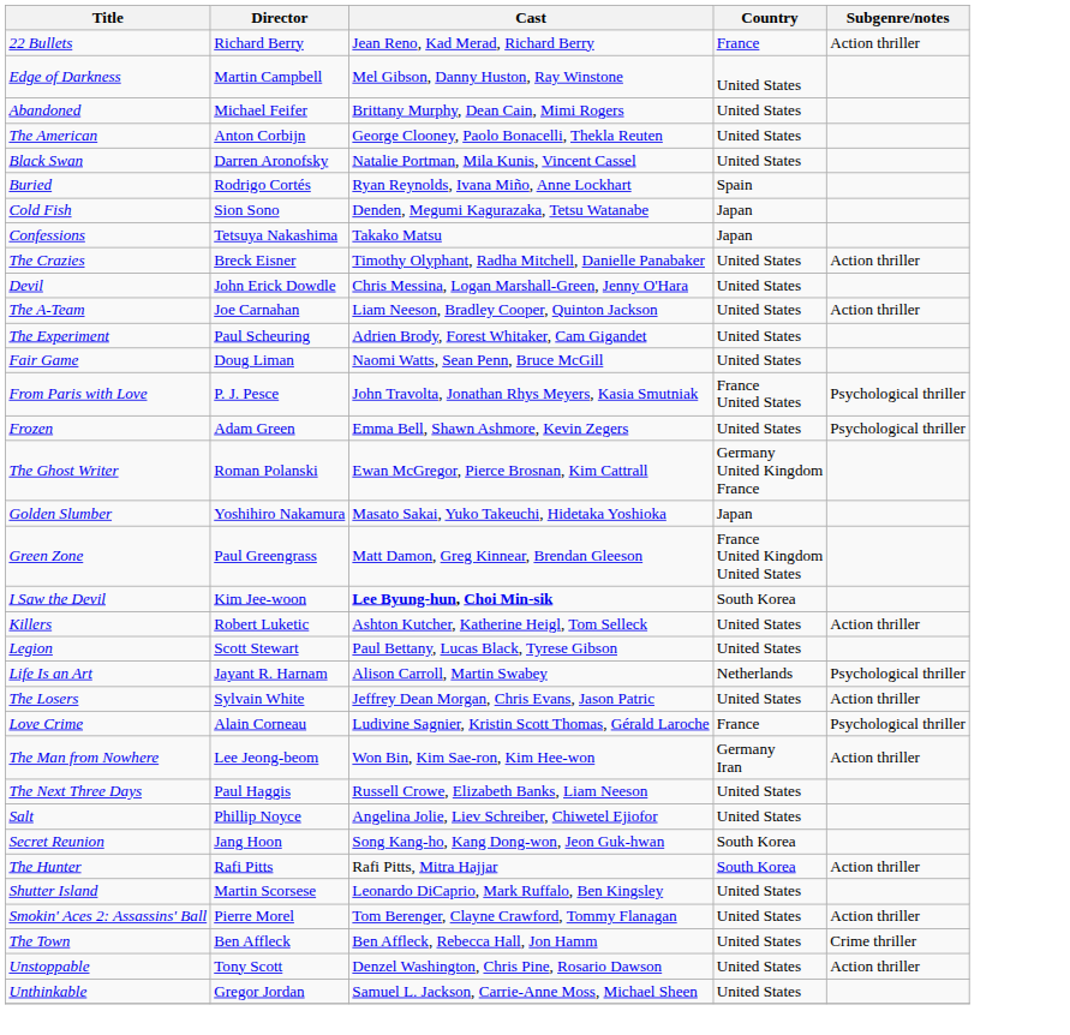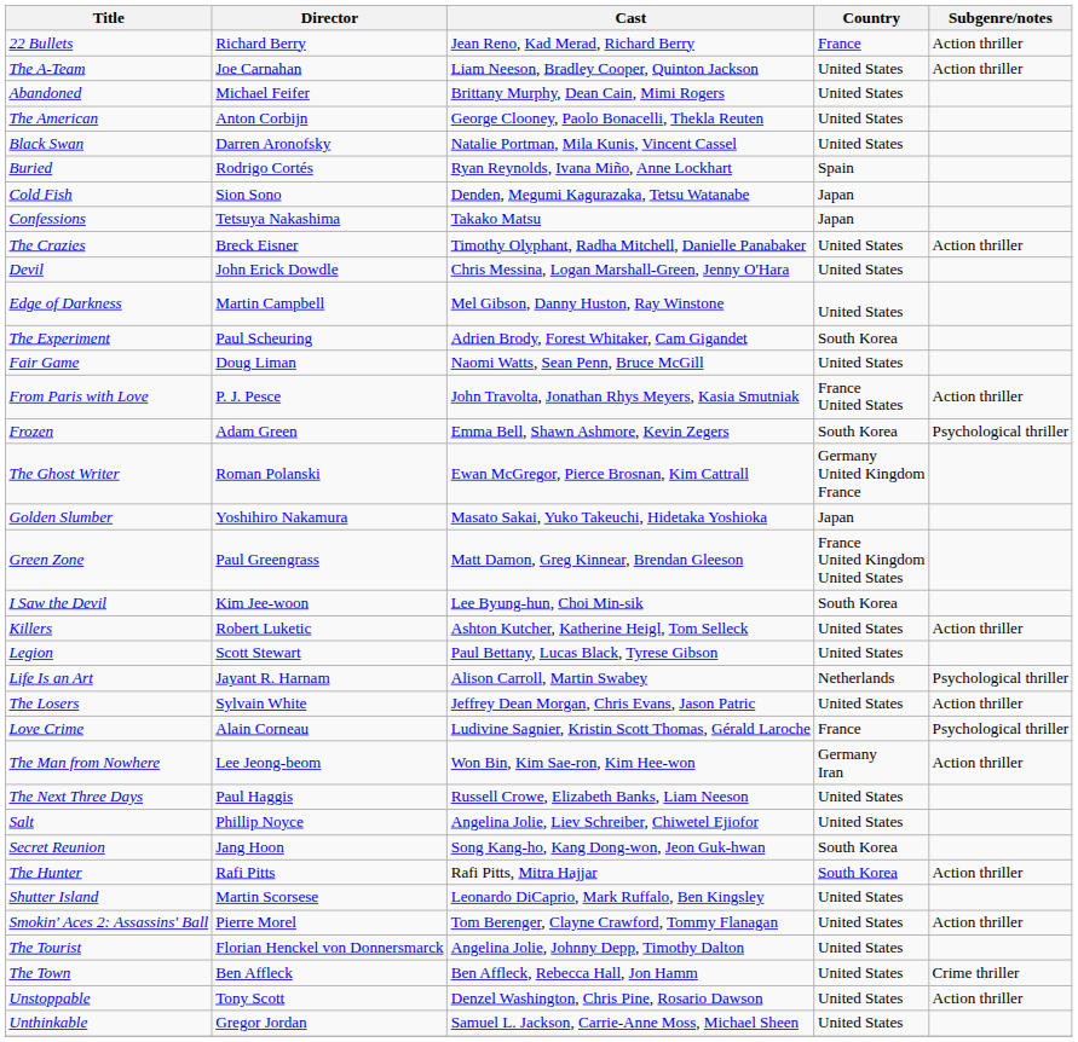 <table class="wikitable sortable">
 <tr>
 <th>Title</th>
 <th>Director</th>
 <th>Cast</th>
 <th>Country</th>
 <th>Subgenre/notes</th>
 </tr>
 <tr>
 <td><em><a href='#'>22 Bullets</a></em></td>
 <td><a href='#'>Richard Berry</a></td>
 <td><a href='#'>Jean Reno</a>, <a href='#'>Kad Merad</a>, <a href='#'>Richard Berry</a></td>
 <td><a href='#'>France</a></td>
 <td>Action thriller</td>
 </tr>
 <tr>
-<td><em><a href='#'>Edge of Darkness</a></em></td>
-<td><a href='#'>Martin Campbell</a></td>
-<td><a href='#'>Mel Gibson</a>, <a href='#'>Danny Huston</a>, <a href='#'>Ray Winstone</a></td>
-<td><br>United States</td>
-<td></td>
+<td><em><a href='#'>The A-Team</a></em></td>
+<td><a href='#'>Joe Carnahan</a></td>
+<td><a href='#'>Liam Neeson</a>, <a href='#'>Bradley Cooper</a>, <a href='#'>Quinton Jackson</a></td>
+<td>United States</td>
+<td>Action thriller</td>
 </tr>
 <tr>
 <td><em><a href='#'>Abandoned</a></em></td>
 <td><a href='#'>Michael Feifer</a></td>
 <td><a href='#'>Brittany Murphy</a>, <a href='#'>Dean Cain</a>, <a href='#'>Mimi Rogers</a></td>
 <td>United States</td>
 <td></td>
 </tr>
 <tr>
 <td><em><a href='#'>The American</a></em></td>
 <td><a href='#'>Anton Corbijn</a></td>
 <td><a href='#'>George Clooney</a>, <a href='#'>Paolo Bonacelli</a>, <a href='#'>Thekla Reuten</a></td>
 <td>United States</td>
 <td></td>
 </tr>
 <tr>
 <td><em><a href='#'>Black Swan</a></em></td>
 <td><a href='#'>Darren Aronofsky</a></td>
 <td><a href='#'>Natalie Portman</a>, <a href='#'>Mila Kunis</a>, <a href='#'>Vincent Cassel</a></td>
 <td>United States</td>
 <td></td>
 </tr>
 <tr>
 <td><em><a href='#'>Buried</a></em></td>
 <td><a href='#'>Rodrigo Cortés</a></td>
 <td><a href='#'>Ryan Reynolds</a>, <a href='#'>Ivana Miño</a>, <a href='#'>Anne Lockhart</a></td>
 <td>Spain</td>
 <td></td>
 </tr>
 <tr>
 <td><em><a href='#'>Cold Fish</a></em></td>
 <td><a href='#'>Sion Sono</a></td>
 <td><a href='#'>Denden</a>, <a href='#'>Megumi Kagurazaka</a>, <a href='#'>Tetsu Watanabe</a></td>
 <td>Japan</td>
 <td></td>
 </tr>
 <tr>
 <td><em><a href='#'>Confessions</a></em></td>
 <td><a href='#'>Tetsuya Nakashima</a></td>
 <td><a href='#'>Takako Matsu</a></td>
 <td>Japan</td>
 <td></td>
 </tr>
 <tr>
 <td><em><a href='#'>The Crazies</a></em></td>
 <td><a href='#'>Breck Eisner</a></td>
 <td><a href='#'>Timothy Olyphant</a>, <a href='#'>Radha Mitchell</a>, <a href='#'>Danielle Panabaker</a></td>
 <td>United States</td>
 <td>Action thriller</td>
 </tr>
 <tr>
 <td><em><a href='#'>Devil</a></em></td>
 <td><a href='#'>John Erick Dowdle</a></td>
 <td><a href='#'>Chris Messina</a>, <a href='#'>Logan Marshall-Green</a>, <a href='#'>Jenny O'Hara</a></td>
 <td>United States</td>
 <td></td>
 </tr>
 <tr>
-<td><em><a href='#'>The A-Team</a></em></td>
-<td><a href='#'>Joe Carnahan</a></td>
-<td><a href='#'>Liam Neeson</a>, <a href='#'>Bradley Cooper</a>, <a href='#'>Quinton Jackson</a></td>
-<td>United States</td>
-<td>Action thriller</td>
+<td><em><a href='#'>Edge of Darkness</a></em></td>
+<td><a href='#'>Martin Campbell</a></td>
+<td><a href='#'>Mel Gibson</a>, <a href='#'>Danny Huston</a>, <a href='#'>Ray Winstone</a></td>
+<td><br>United States</td>
+<td></td>
 </tr>
 <tr>
 <td><em><a href='#'>The Experiment</a></em></td>
 <td><a href='#'>Paul Scheuring</a></td>
 <td><a href='#'>Adrien Brody</a>, <a href='#'>Forest Whitaker</a>, <a href='#'>Cam Gigandet</a></td>
-<td>United States</td>
+<td>South Korea</td>
 <td></td>
 </tr>
 <tr>
 <td><em><a href='#'>Fair Game</a></em></td>
 <td><a href='#'>Doug Liman</a></td>
 <td><a href='#'>Naomi Watts</a>, <a href='#'>Sean Penn</a>, <a href='#'>Bruce McGill</a></td>
 <td>United States</td>
 <td></td>
 </tr>
 <tr>
 <td><em><a href='#'>From Paris with Love</a></em></td>
 <td><a href='#'>P. J. Pesce</a></td>
 <td><a href='#'>John Travolta</a>, <a href='#'>Jonathan Rhys Meyers</a>, <a href='#'>Kasia Smutniak</a></td>
 <td>France<br>United States</td>
-<td>Psychological thriller</td>
+<td>Action thriller</td>
 </tr>
 <tr>
 <td><em><a href='#'>Frozen</a></em></td>
 <td><a href='#'>Adam Green</a></td>
 <td><a href='#'>Emma Bell</a>, <a href='#'>Shawn Ashmore</a>, <a href='#'>Kevin Zegers</a></td>
-<td>United States</td>
+<td>South Korea</td>
 <td>Psychological thriller</td>
 </tr>
 <tr>
 <td><em><a href='#'>The Ghost Writer</a></em></td>
 <td><a href='#'>Roman Polanski</a></td>
 <td><a href='#'>Ewan McGregor</a>, <a href='#'>Pierce Brosnan</a>, <a href='#'>Kim Cattrall</a></td>
 <td>Germany<br>United Kingdom<br>France</td>
 <td></td>
 </tr>
 <tr>
 <td><em><a href='#'>Golden Slumber</a></em></td>
 <td><a href='#'>Yoshihiro Nakamura</a></td>
 <td><a href='#'>Masato Sakai</a>, <a href='#'>Yuko Takeuchi</a>, <a href='#'>Hidetaka Yoshioka</a></td>
 <td>Japan</td>
 <td></td>
 </tr>
 <tr>
 <td><em><a href='#'>Green Zone</a></em></td>
 <td><a href='#'>Paul Greengrass</a></td>
 <td><a href='#'>Matt Damon</a>, <a href='#'>Greg Kinnear</a>, <a href='#'>Brendan Gleeson</a></td>
 <td>France<br>United Kingdom<br>United States</td>
 <td></td>
 </tr>
 <tr>
 <td><em><a href='#'>I Saw the Devil</a></em></td>
 <td><a href='#'>Kim Jee-woon</a></td>
-<td><strong><a href='#'>Lee Byung-hun</a>, <a href='#'>Choi Min-sik</a></strong></td>
+<td><a href='#'>Lee Byung-hun</a>, <a href='#'>Choi Min-sik</a></td>
 <td>South Korea</td>
 <td></td>
 </tr>
 <tr>
 <td><em><a href='#'>Killers</a></em></td>
 <td><a href='#'>Robert Luketic</a></td>
 <td><a href='#'>Ashton Kutcher</a>, <a href='#'>Katherine Heigl</a>, <a href='#'>Tom Selleck</a></td>
 <td>United States</td>
 <td>Action thriller</td>
 </tr>
 <tr>
 <td><em><a href='#'>Legion</a></em></td>
 <td><a href='#'>Scott Stewart</a></td>
 <td><a href='#'>Paul Bettany</a>, <a href='#'>Lucas Black</a>, <a href='#'>Tyrese Gibson</a></td>
 <td>United States</td>
 <td></td>
 </tr>
 <tr>
 <td><em><a href='#'>Life Is an Art</a></em></td>
 <td><a href='#'>Jayant R. Harnam</a></td>
 <td><a href='#'>Alison Carroll</a>, <a href='#'>Martin Swabey</a></td>
 <td>Netherlands</td>
 <td>Psychological thriller</td>
 </tr>
 <tr>
 <td><em><a href='#'>The Losers</a></em></td>
 <td><a href='#'>Sylvain White</a></td>
 <td><a href='#'>Jeffrey Dean Morgan</a>, <a href='#'>Chris Evans</a>, <a href='#'>Jason Patric</a></td>
 <td>United States</td>
 <td>Action thriller</td>
 </tr>
 <tr>
 <td><em><a href='#'>Love Crime</a></em></td>
 <td><a href='#'>Alain Corneau</a></td>
 <td><a href='#'>Ludivine Sagnier</a>, <a href='#'>Kristin Scott Thomas</a>, <a href='#'>Gérald Laroche</a></td>
 <td>France</td>
 <td>Psychological thriller</td>
 </tr>
 <tr>
 <td><em><a href='#'>The Man from Nowhere</a></em></td>
 <td><a href='#'>Lee Jeong-beom</a></td>
 <td><a href='#'>Won Bin</a>, <a href='#'>Kim Sae-ron</a>, <a href='#'>Kim Hee-won</a></td>
 <td>Germany<br>Iran</td>
 <td>Action thriller</td>
 </tr>
 <tr>
 <td><em><a href='#'>The Next Three Days</a></em></td>
 <td><a href='#'>Paul Haggis</a></td>
 <td><a href='#'>Russell Crowe</a>, <a href='#'>Elizabeth Banks</a>, <a href='#'>Liam Neeson</a></td>
 <td>United States</td>
 <td></td>
 </tr>
 <tr>
 <td><em><a href='#'>Salt</a></em></td>
 <td><a href='#'>Phillip Noyce</a></td>
 <td><a href='#'>Angelina Jolie</a>, <a href='#'>Liev Schreiber</a>, <a href='#'>Chiwetel Ejiofor</a></td>
 <td>United States</td>
 <td></td>
 </tr>
 <tr>
 <td><em><a href='#'>Secret Reunion</a></em></td>
 <td><a href='#'>Jang Hoon</a></td>
 <td><a href='#'>Song Kang-ho</a>, <a href='#'>Kang Dong-won</a>, <a href='#'>Jeon Guk-hwan</a></td>
 <td>South Korea</td>
 <td></td>
 </tr>
 <tr>
 <td><em><a href='#'>The Hunter</a></em></td>
 <td><a href='#'>Rafi Pitts</a></td>
 <td>Rafi Pitts, <a href='#'>Mitra Hajjar</a></td>
 <td><a href='#'>South Korea</a></td>
 <td>Action thriller</td>
 </tr>
 <tr>
 <td><em><a href='#'>Shutter Island</a></em></td>
 <td><a href='#'>Martin Scorsese</a></td>
 <td><a href='#'>Leonardo DiCaprio</a>, <a href='#'>Mark Ruffalo</a>, <a href='#'>Ben Kingsley</a></td>
 <td>United States</td>
 <td></td>
 </tr>
 <tr>
 <td><em><a href='#'>Smokin' Aces 2: Assassins' Ball</a></em></td>
 <td><a href='#'>Pierre Morel</a></td>
 <td><a href='#'>Tom Berenger</a>, <a href='#'>Clayne Crawford</a>, <a href='#'>Tommy Flanagan</a></td>
 <td>United States</td>
 <td>Action thriller</td>
 </tr>
 <tr>
+<td><em><a href='#'>The Tourist</a></em></td>
+<td><a href='#'>Florian Henckel von Donnersmarck</a></td>
+<td><a href='#'>Angelina Jolie</a>, <a href='#'>Johnny Depp</a>, <a href='#'>Timothy Dalton</a></td>
+<td>United States</td>
+<td></td>
+</tr>
+<tr>
 <td><em><a href='#'>The Town</a></em></td>
 <td><a href='#'>Ben Affleck</a></td>
 <td><a href='#'>Ben Affleck</a>, <a href='#'>Rebecca Hall</a>, <a href='#'>Jon Hamm</a></td>
 <td>United States</td>
 <td>Crime thriller</td>
 </tr>
 <tr>
 <td><em><a href='#'>Unstoppable</a></em></td>
 <td><a href='#'>Tony Scott</a></td>
 <td><a href='#'>Denzel Washington</a>, <a href='#'>Chris Pine</a>, <a href='#'>Rosario Dawson</a></td>
 <td>United States</td>
 <td>Action thriller</td>
 </tr>
 <tr>
 <td><em><a href='#'>Unthinkable</a></em></td>
 <td><a href='#'>Gregor Jordan</a></td>
 <td><a href='#'>Samuel L. Jackson</a>, <a href='#'>Carrie-Anne Moss</a>, <a href='#'>Michael Sheen</a></td>
 <td>United States</td>
 <td></td>
 </tr>
 <tr>
 </tr>
 </table>
